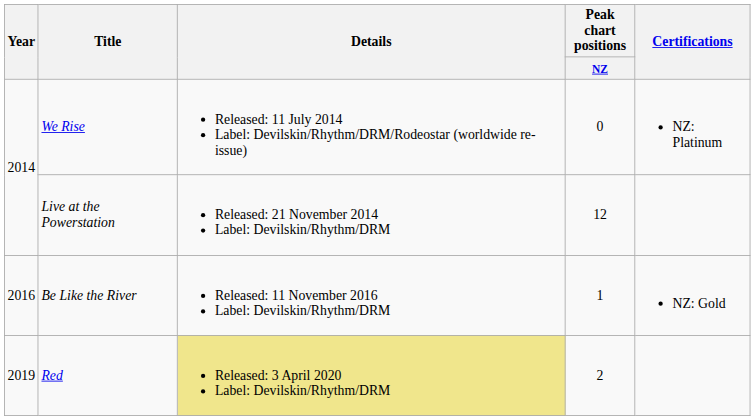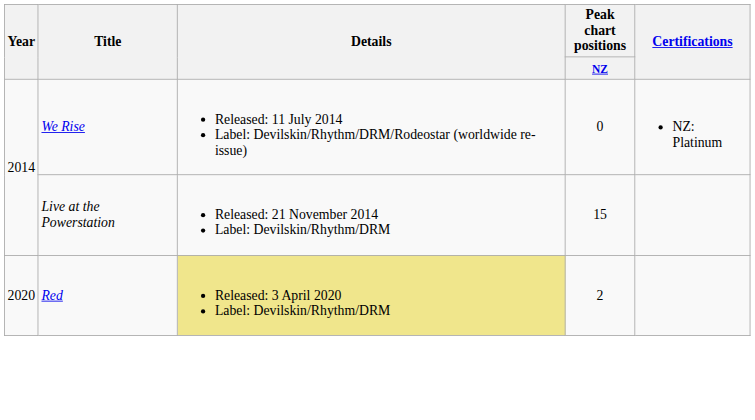 <table class="wikitable plainrowheaders">
 <tr>
 <th scope="col" rowspan="2">Year</th>
 <th scope="col" rowspan="2">Title</th>
 <th scope="col" rowspan="2">Details</th>
 <th scope="col">Peak chart<br>positions</th>
 <th scope="col" rowspan="2"><a href='#'>Certifications</a></th>
 </tr>
 <tr>
 <th><small><a href='#'>NZ</a></small><br></th>
 </tr>
 <tr>
 <td rowspan="2">2014</td>
 <td><a href='#'><em>We Rise</em></a></td>
 <td><br><ul><li>Released: 11 July 2014</li><li>Label: Devilskin/Rhythm/DRM/Rodeostar (worldwide re-issue)</li></ul></td>
 <td align="center">0</td>
 <td><br><ul><li>NZ: Platinum</li></ul></td>
 </tr>
 <tr>
 <td><em>Live at the Powerstation</em></td>
 <td><br><ul><li>Released: 21 November 2014</li><li>Label: Devilskin/Rhythm/DRM</li></ul></td>
-<td align="center">12</td>
+<td align="center">15</td>
 <td></td>
 </tr>
 <tr>
-<td>2016</td>
-<td><em>Be Like the River</em></td>
-<td><br><ul><li>Released: 11 November 2016</li><li>Label: Devilskin/Rhythm/DRM</li></ul></td>
-<td align="center">1</td>
-<td><br><ul><li>NZ: Gold</li></ul></td>
-</tr>
-<tr>
-<td>2019</td>
+<td>2020</td>
 <td><em><a href='#'>Red</a></em></td>
 <td style="background: khaki;"><br><ul><li>Released: 3 April 2020</li><li>Label: Devilskin/Rhythm/DRM</li></ul></td>
 <td align="center">2</td>
 <td></td>
 </tr>
 </table>
